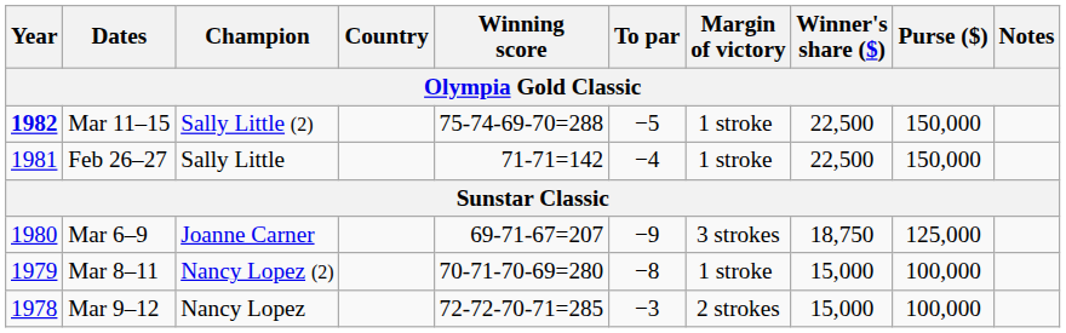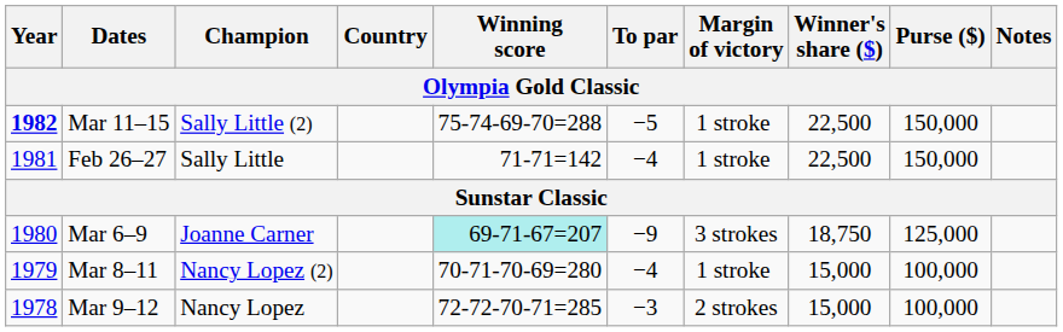 <table class=wikitable style="text-align:center">
 <tr>
 <th>Year</th>
 <th>Dates</th>
 <th>Champion</th>
 <th>Country</th>
 <th>Winning<br>score</th>
 <th>To par</th>
 <th>Margin<br>of victory</th>
 <th>Winner's<br>share (<a href='#'>$</a>)</th>
 <th>Purse ($)</th>
 <th>Notes</th>
 </tr>
 <tr>
 <th colspan=10><a href='#'>Olympia</a> Gold Classic</th>
 </tr>
 <tr>
 <td><strong><a href='#'>1982</a></strong></td>
 <td align=left>Mar 11–15</td>
 <td align=left><a href='#'>Sally Little</a> <small>(2)</small></td>
 <td align=left></td>
 <td align=right>75-74-69-70=288</td>
 <td>−5</td>
 <td>1 stroke </td>
 <td>22,500</td>
 <td>150,000</td>
 <td></td>
 </tr>
 <tr>
 <td><a href='#'>1981</a></td>
 <td align=left>Feb 26–27</td>
 <td align=left>Sally Little</td>
 <td align=left></td>
 <td align=right>71-71=142</td>
 <td>−4</td>
 <td>1 stroke </td>
 <td>22,500</td>
 <td>150,000</td>
 <td></td>
 </tr>
 <tr>
 <th colspan=10>Sunstar Classic</th>
 </tr>
 <tr>
 <td><a href='#'>1980</a></td>
 <td align=left>Mar 6–9</td>
 <td align=left><a href='#'>Joanne Carner</a></td>
 <td align=left></td>
-<td align=right>69-71-67=207</td>
+<td align=right style="background: paleturquoise;">69-71-67=207</td>
 <td>−9</td>
 <td>3 strokes</td>
 <td>18,750</td>
 <td>125,000</td>
 <td></td>
 </tr>
 <tr>
 <td><a href='#'>1979</a></td>
 <td align=left>Mar 8–11</td>
 <td align=left><a href='#'>Nancy Lopez</a> <small>(2)</small></td>
 <td align=left></td>
 <td align=right>70-71-70-69=280</td>
-<td>−8</td>
+<td>−4</td>
 <td>1 stroke </td>
 <td>15,000</td>
 <td>100,000</td>
 <td></td>
 </tr>
 <tr>
 <td><a href='#'>1978</a></td>
 <td align=left>Mar 9–12</td>
 <td align=left>Nancy Lopez</td>
 <td align=left></td>
 <td align=right>72-72-70-71=285</td>
 <td>−3</td>
 <td>2 strokes</td>
 <td>15,000</td>
 <td>100,000</td>
 <td></td>
 </tr>
 </table>
